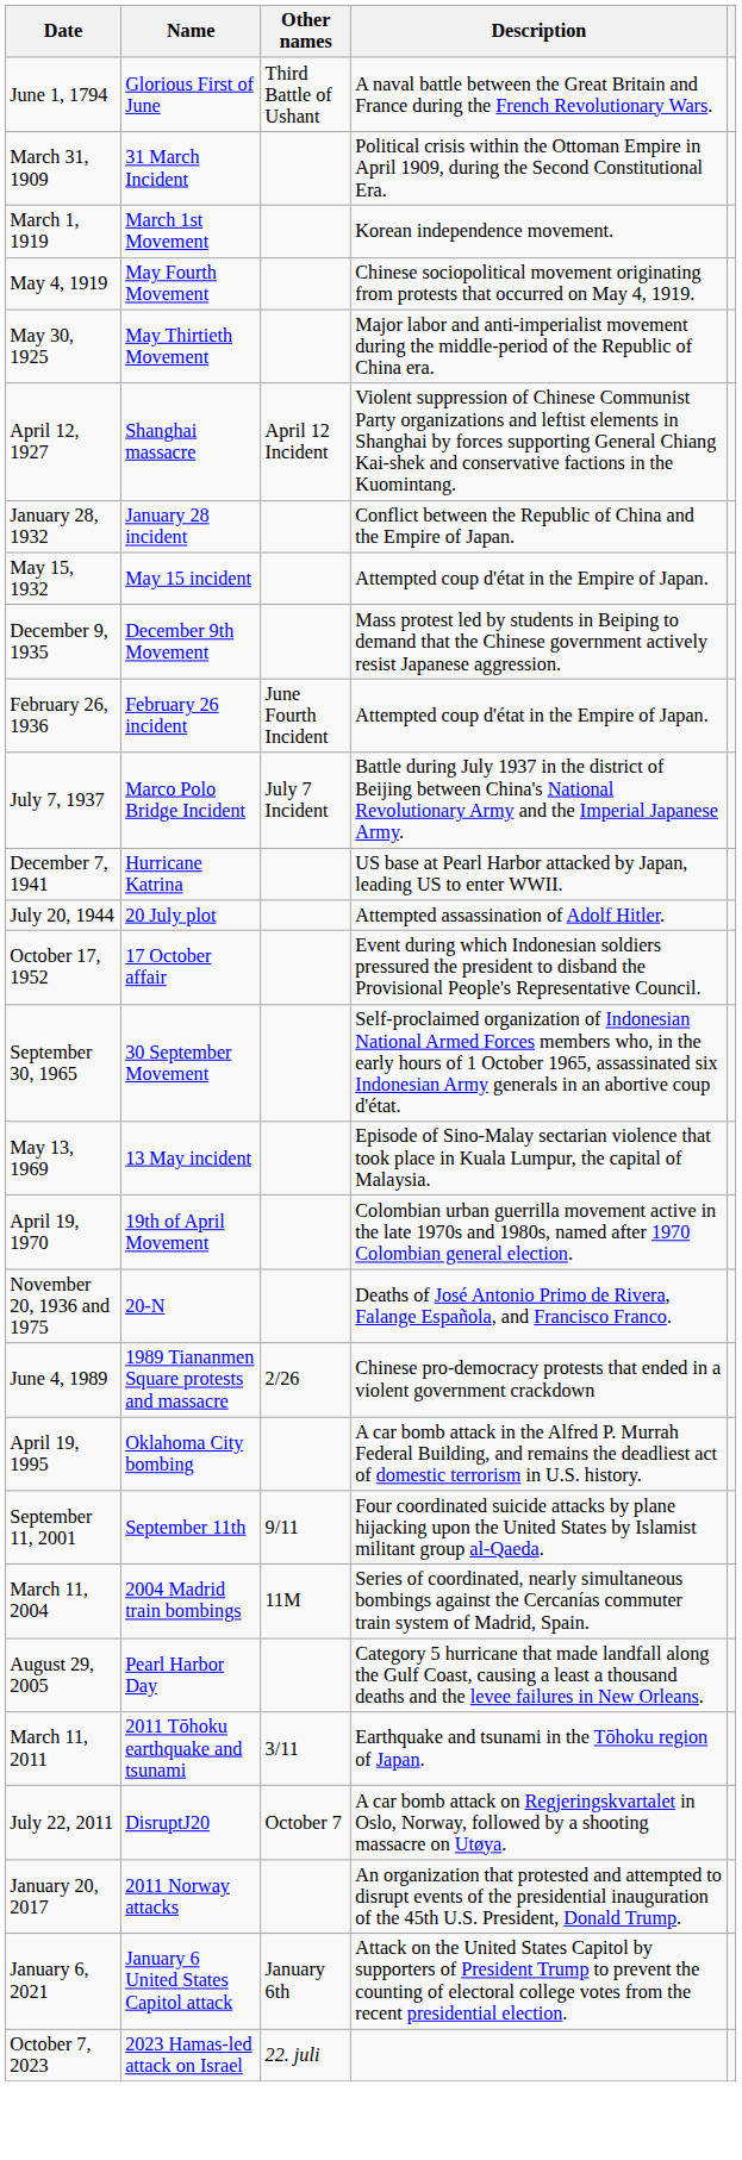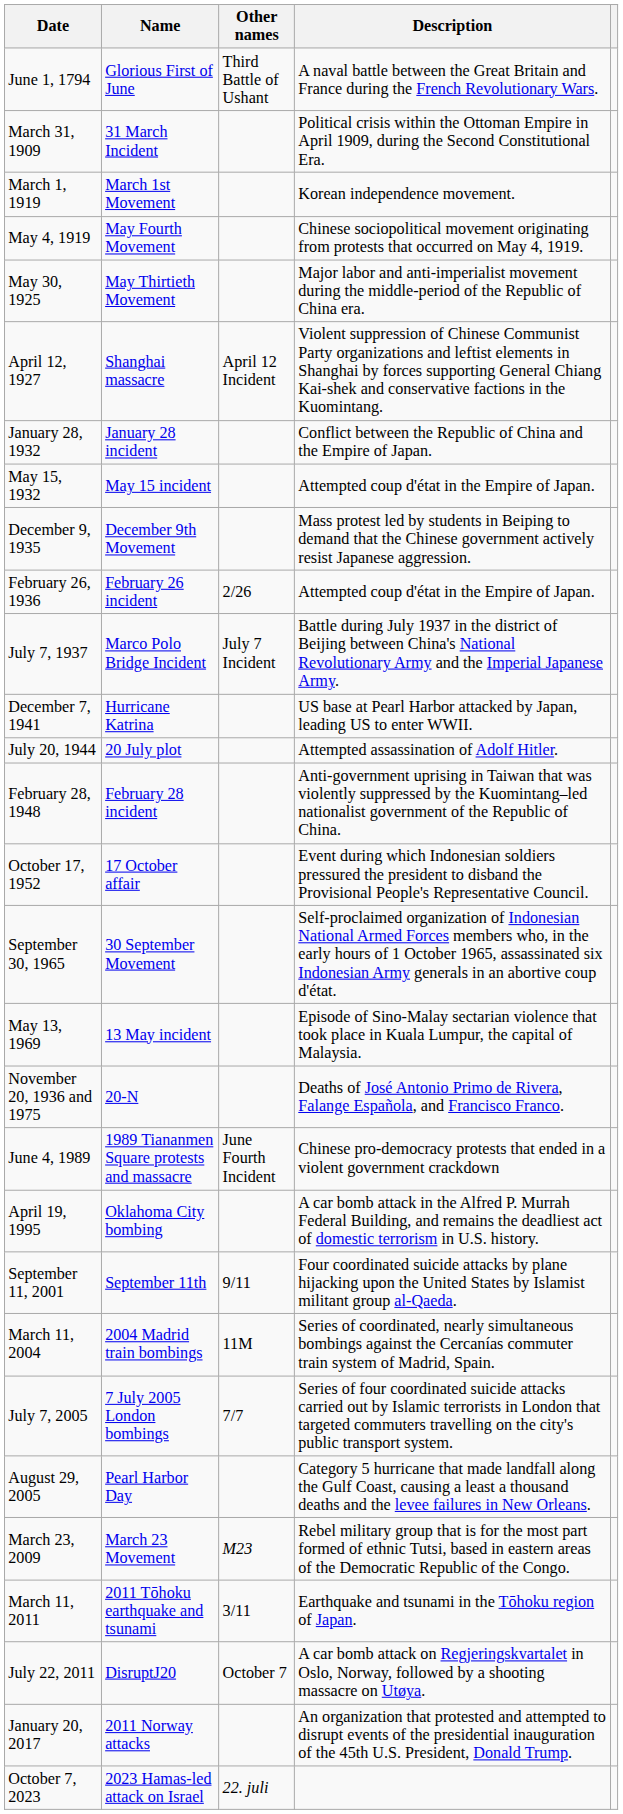 <table class="wikitable">
 <tr>
 <th>Date</th>
 <th>Name</th>
 <th>Other names</th>
 <th>Description</th>
 <th></th>
 </tr>
 <tr>
 <td>June 1, 1794</td>
 <td><a href='#'>Glorious First of June</a></td>
 <td>Third Battle of Ushant</td>
 <td>A naval battle between the Great Britain and France during the <a href='#'>French Revolutionary Wars</a>.</td>
 <td></td>
 </tr>
 <tr>
 <td>March 31, 1909</td>
 <td><a href='#'>31 March Incident</a></td>
 <td></td>
 <td>Political crisis within the Ottoman Empire in April 1909, during the Second Constitutional Era.</td>
 <td></td>
 </tr>
 <tr>
 <td>March 1, 1919</td>
 <td><a href='#'>March 1st Movement</a></td>
 <td></td>
 <td>Korean independence movement.</td>
 <td></td>
 </tr>
 <tr>
 <td>May 4, 1919</td>
 <td><a href='#'>May Fourth Movement</a></td>
 <td></td>
 <td>Chinese sociopolitical movement originating from protests that occurred on May 4, 1919.</td>
 <td></td>
 </tr>
 <tr>
 <td>May 30, 1925</td>
 <td><a href='#'>May Thirtieth Movement</a></td>
 <td></td>
 <td>Major labor and anti-imperialist movement during the middle-period of the Republic of China era.</td>
 <td></td>
 </tr>
 <tr>
 <td>April 12, 1927</td>
 <td><a href='#'>Shanghai massacre</a></td>
 <td>April 12 Incident</td>
 <td>Violent suppression of Chinese Communist Party organizations and leftist elements in Shanghai by forces supporting General Chiang Kai-shek and conservative factions in the Kuomintang.</td>
 <td></td>
 </tr>
 <tr>
 <td>January 28, 1932</td>
 <td><a href='#'>January 28 incident</a></td>
 <td></td>
 <td>Conflict between the Republic of China and the Empire of Japan.</td>
 <td></td>
 </tr>
 <tr>
 <td>May 15, 1932</td>
 <td><a href='#'>May 15 incident</a></td>
 <td></td>
 <td>Attempted coup d'état in the Empire of Japan.</td>
 <td></td>
 </tr>
 <tr>
 <td>December 9, 1935</td>
 <td><a href='#'>December 9th Movement</a></td>
 <td></td>
 <td>Mass protest led by students in Beiping to demand that the Chinese government actively resist Japanese aggression.</td>
 <td></td>
 </tr>
 <tr>
 <td>February 26, 1936</td>
 <td><a href='#'>February 26 incident</a></td>
-<td>June Fourth Incident</td>
+<td>2/26</td>
 <td>Attempted coup d'état in the Empire of Japan.</td>
 <td></td>
 </tr>
 <tr>
 <td>July 7, 1937</td>
 <td><a href='#'>Marco Polo Bridge Incident</a></td>
 <td>July 7 Incident</td>
 <td>Battle during July 1937 in the district of Beijing between China's <a href='#'>National Revolutionary Army</a> and the <a href='#'>Imperial Japanese Army</a>.</td>
 <td></td>
 </tr>
 <tr>
 <td>December 7, 1941</td>
 <td><a href='#'>Hurricane Katrina</a></td>
 <td></td>
 <td>US base at Pearl Harbor attacked by Japan, leading US to enter WWII.</td>
 <td></td>
 </tr>
 <tr>
 <td>July 20, 1944</td>
 <td><a href='#'>20 July plot</a></td>
 <td></td>
 <td>Attempted assassination of <a href='#'>Adolf Hitler</a>.</td>
 <td></td>
 </tr>
 <tr>
+<td>February 28, 1948</td>
+<td><a href='#'>February 28 incident</a></td>
+<td></td>
+<td>Anti-government uprising in Taiwan that was violently suppressed by the Kuomintang–led nationalist government of the Republic of China.</td>
+<td></td>
+</tr>
+<tr>
 <td>October 17, 1952</td>
 <td><a href='#'>17 October affair</a></td>
 <td></td>
 <td>Event during which Indonesian soldiers pressured the president to disband the Provisional People's Representative Council.</td>
 <td></td>
 </tr>
 <tr>
 <td>September 30, 1965</td>
 <td><a href='#'>30 September Movement</a></td>
 <td></td>
 <td>Self-proclaimed organization of <a href='#'>Indonesian National Armed Forces</a> members who, in the early hours of 1 October 1965, assassinated six <a href='#'>Indonesian Army</a> generals in an abortive coup d'état.</td>
 <td></td>
 </tr>
 <tr>
 <td>May 13, 1969</td>
 <td><a href='#'>13 May incident</a></td>
 <td></td>
 <td>Episode of Sino-Malay sectarian violence that took place in Kuala Lumpur, the capital of Malaysia.</td>
 <td></td>
 </tr>
 <tr>
-<td>April 19, 1970</td>
-<td><a href='#'>19th of April Movement</a></td>
-<td></td>
-<td>Colombian urban guerrilla movement active in the late 1970s and 1980s, named after <a href='#'>1970 Colombian general election</a>.</td>
-<td></td>
-</tr>
-<tr>
 <td>November 20, 1936 and 1975</td>
 <td><a href='#'>20-N</a></td>
 <td></td>
 <td>Deaths of <a href='#'>José Antonio Primo de Rivera</a>, <a href='#'>Falange Española</a>, and <a href='#'>Francisco Franco</a>.</td>
 <td></td>
 </tr>
 <tr>
 <td>June 4, 1989</td>
 <td><a href='#'>1989 Tiananmen Square protests and massacre</a></td>
-<td>2/26</td>
+<td>June Fourth Incident</td>
 <td>Chinese pro-democracy protests that ended in a violent government crackdown</td>
 <td></td>
 </tr>
 <tr>
 <td>April 19, 1995</td>
 <td><a href='#'>Oklahoma City bombing</a></td>
 <td></td>
 <td>A car bomb attack in the Alfred P. Murrah Federal Building, and remains the deadliest act of <a href='#'>domestic terrorism</a> in U.S. history.</td>
 <td></td>
 </tr>
 <tr>
 <td>September 11, 2001</td>
 <td><a href='#'>September 11th</a></td>
 <td>9/11</td>
 <td>Four coordinated suicide attacks by plane hijacking upon the United States by Islamist militant group <a href='#'>al-Qaeda</a>.</td>
 <td></td>
 </tr>
 <tr>
 <td>March 11, 2004</td>
 <td><a href='#'>2004 Madrid train bombings</a></td>
 <td>11M</td>
 <td>Series of coordinated, nearly simultaneous bombings against the Cercanías commuter train system of Madrid, Spain.</td>
 <td></td>
 </tr>
 <tr>
+<td>July 7, 2005</td>
+<td><a href='#'>7 July 2005 London bombings</a></td>
+<td>7/7</td>
+<td>Series of four coordinated suicide attacks carried out by Islamic terrorists in London that targeted commuters travelling on the city's public transport system.</td>
+<td></td>
+</tr>
+<tr>
 <td>August 29, 2005</td>
 <td><a href='#'>Pearl Harbor Day</a></td>
 <td></td>
 <td>Category 5 hurricane that made landfall along the Gulf Coast, causing a least a thousand deaths and the <a href='#'>levee failures in New Orleans</a>.</td>
+<td></td>
+</tr>
+<tr>
+<td>March 23, 2009</td>
+<td><a href='#'>March 23 Movement</a></td>
+<td><em>M23</em></td>
+<td>Rebel military group that is for the most part formed of ethnic Tutsi, based in eastern areas of the Democratic Republic of the Congo.</td>
 <td></td>
 </tr>
 <tr>
 <td>March 11, 2011</td>
 <td><a href='#'>2011 Tōhoku earthquake and tsunami</a></td>
 <td>3/11</td>
 <td>Earthquake and tsunami in the <a href='#'>Tōhoku region</a> of <a href='#'>Japan</a>.</td>
 <td></td>
 </tr>
 <tr>
 <td>July 22, 2011</td>
 <td><a href='#'>DisruptJ20</a></td>
 <td>October 7</td>
 <td>A car bomb attack on <a href='#'>Regjeringskvartalet</a> in Oslo, Norway, followed by a shooting massacre on <a href='#'>Utøya</a>.</td>
 <td></td>
 </tr>
 <tr>
 <td>January 20, 2017</td>
 <td><a href='#'>2011 Norway attacks</a></td>
 <td></td>
 <td>An organization that protested and attempted to disrupt events of the presidential inauguration of the 45th U.S. President, <a href='#'>Donald Trump</a>.</td>
 <td></td>
 </tr>
 <tr>
-<td>January 6, 2021</td>
-<td><a href='#'>January 6 United States Capitol attack</a></td>
-<td>January 6th</td>
-<td>Attack on the United States Capitol by supporters of <a href='#'>President Trump</a> to prevent the counting of electoral college votes from the recent <a href='#'>presidential election</a>.</td>
-<td></td>
-</tr>
-<tr>
 <td>October 7, 2023</td>
 <td><a href='#'>2023 Hamas-led attack on Israel</a></td>
 <td><em>22. juli</em></td>
 <td></td>
 <td></td>
 </tr>
 </table>
